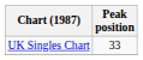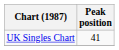 <table class="wikitable sortable">
 <tr>
 <th>Chart (1987)</th>
 <th>Peak<br>position</th>
 </tr>
 <tr>
 <td><a href='#'>UK Singles Chart</a></td>
-<td style="text-align:center;">33</td>
+<td style="text-align:center;">41</td>
 </tr>
 <tr>
 </tr>
 </table>
